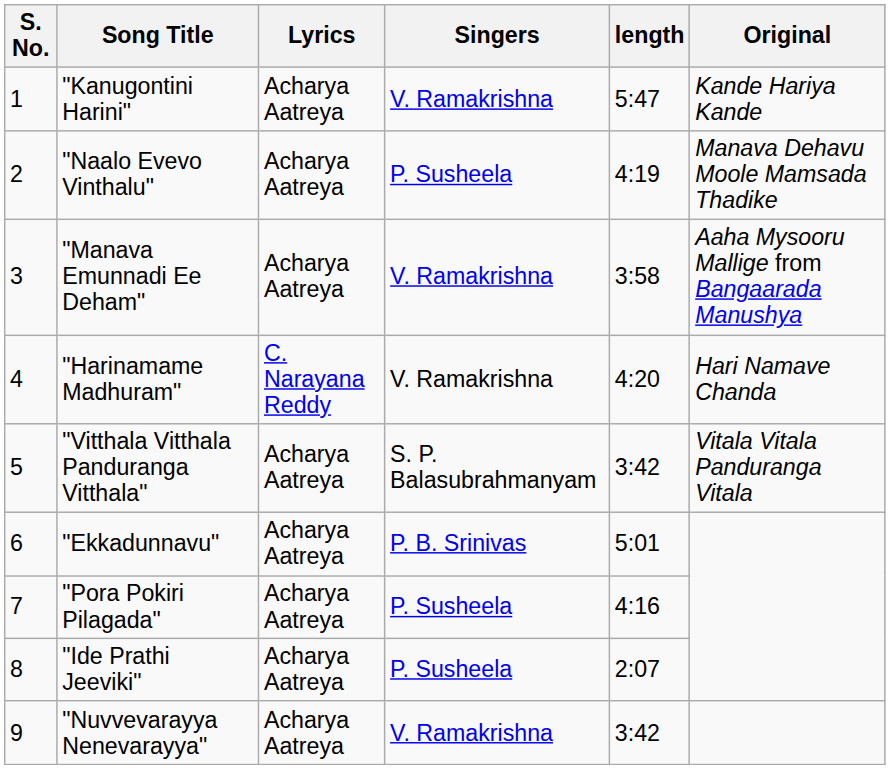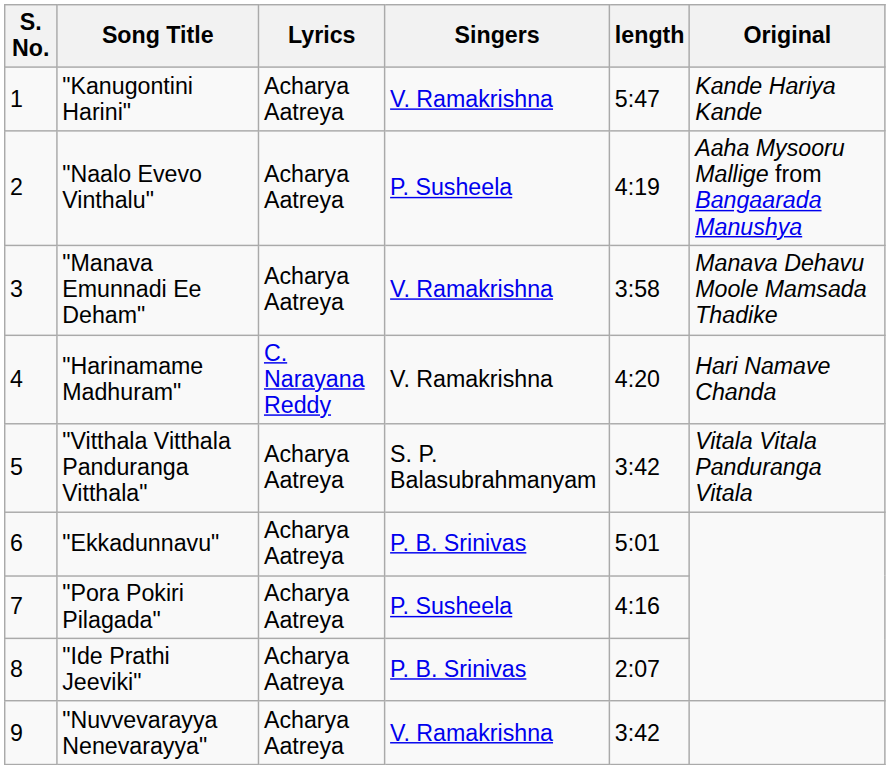 <table class="wikitable">
 <tr>
 <th>S. No.</th>
 <th>Song Title</th>
 <th>Lyrics</th>
 <th>Singers</th>
 <th>length</th>
 <th>Original</th>
 </tr>
 <tr>
 <td>1</td>
 <td>"Kanugontini Harini"</td>
 <td>Acharya Aatreya</td>
 <td><a href='#'>V. Ramakrishna</a></td>
 <td>5:47</td>
 <td><em>Kande Hariya Kande</em> </td>
 </tr>
 <tr>
 <td>2</td>
 <td>"Naalo Evevo Vinthalu"</td>
 <td>Acharya Aatreya</td>
 <td><a href='#'>P. Susheela</a></td>
 <td>4:19</td>
-<td><em>Manava Dehavu Moole Mamsada Thadike</em> </td>
+<td><em>Aaha Mysooru Mallige</em>  from <em><a href='#'>Bangaarada Manushya</a></em></td>
 </tr>
 <tr>
 <td>3</td>
 <td>"Manava Emunnadi Ee Deham"</td>
 <td>Acharya Aatreya</td>
 <td><a href='#'>V. Ramakrishna</a></td>
 <td>3:58</td>
-<td><em>Aaha Mysooru Mallige</em>  from <em><a href='#'>Bangaarada Manushya</a></em></td>
+<td><em>Manava Dehavu Moole Mamsada Thadike</em> </td>
 </tr>
 <tr>
 <td>4</td>
 <td>"Harinamame Madhuram"</td>
 <td><a href='#'>C. Narayana Reddy</a></td>
 <td>V. Ramakrishna</td>
 <td>4:20</td>
 <td><em>Hari Namave Chanda</em> </td>
 </tr>
 <tr>
 <td>5</td>
 <td>"Vitthala Vitthala Panduranga Vitthala"</td>
 <td>Acharya Aatreya</td>
 <td>S. P. Balasubrahmanyam</td>
 <td>3:42</td>
 <td><em>Vitala Vitala Panduranga Vitala</em> </td>
 </tr>
 <tr>
 <td>6</td>
 <td>"Ekkadunnavu"</td>
 <td>Acharya Aatreya</td>
 <td><a href='#'>P. B. Srinivas</a></td>
 <td>5:01</td>
 </tr>
 <tr>
 <td>7</td>
 <td>"Pora Pokiri Pilagada"</td>
 <td>Acharya Aatreya</td>
 <td><a href='#'>P. Susheela</a></td>
 <td>4:16</td>
 </tr>
 <tr>
 <td>8</td>
 <td>"Ide Prathi Jeeviki"</td>
 <td>Acharya Aatreya</td>
-<td><a href='#'>P. Susheela</a></td>
+<td><a href='#'>P. B. Srinivas</a></td>
 <td>2:07</td>
 </tr>
 <tr>
 <td>9</td>
 <td>"Nuvvevarayya Nenevarayya"</td>
 <td>Acharya Aatreya</td>
 <td><a href='#'>V. Ramakrishna</a></td>
 <td>3:42</td>
 <td></td>
 </tr>
 </table>
